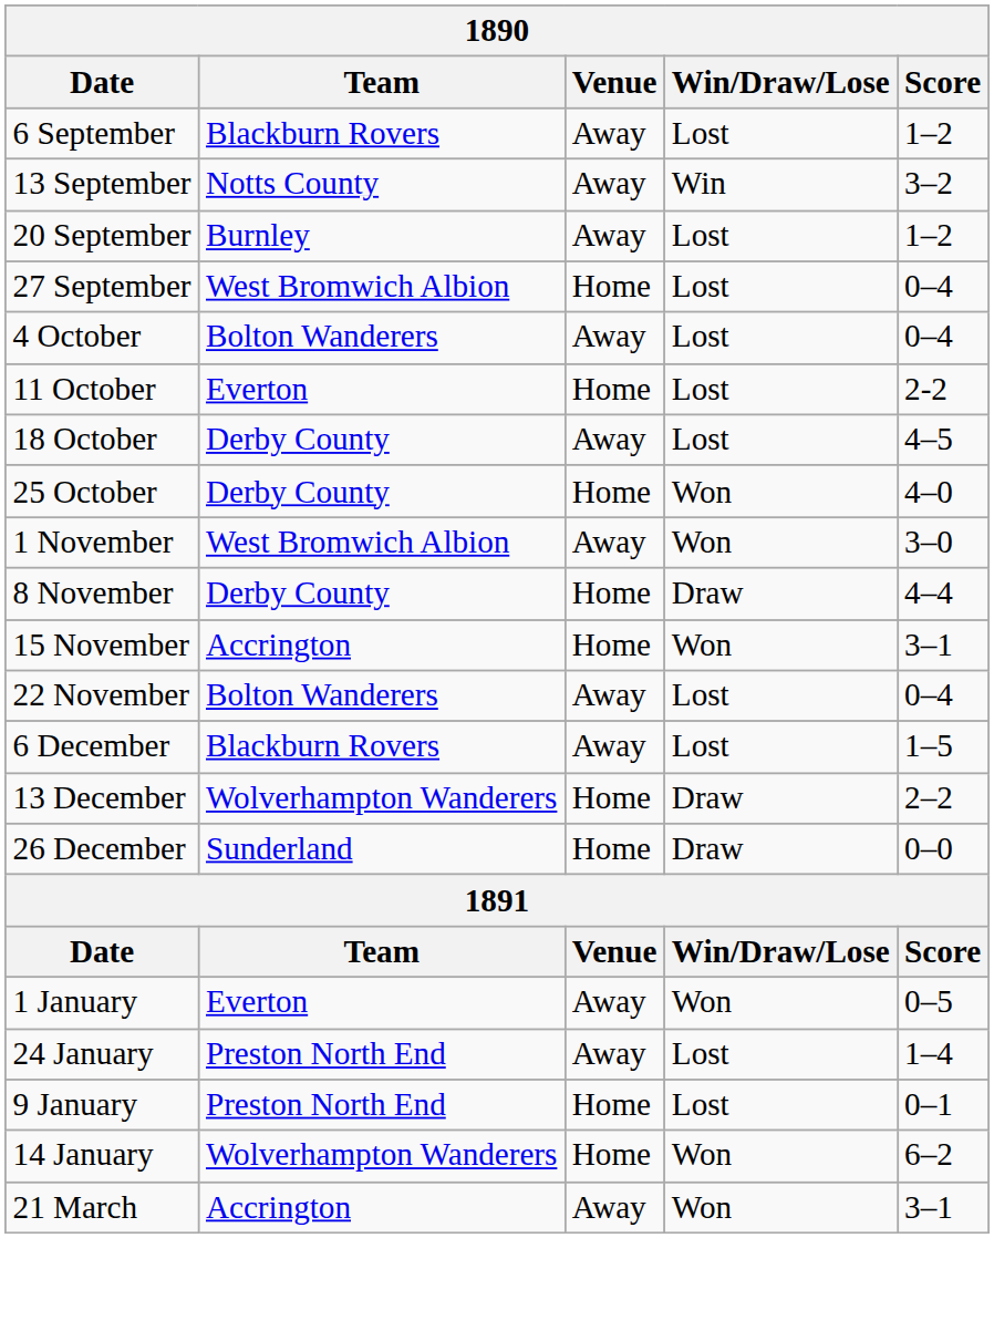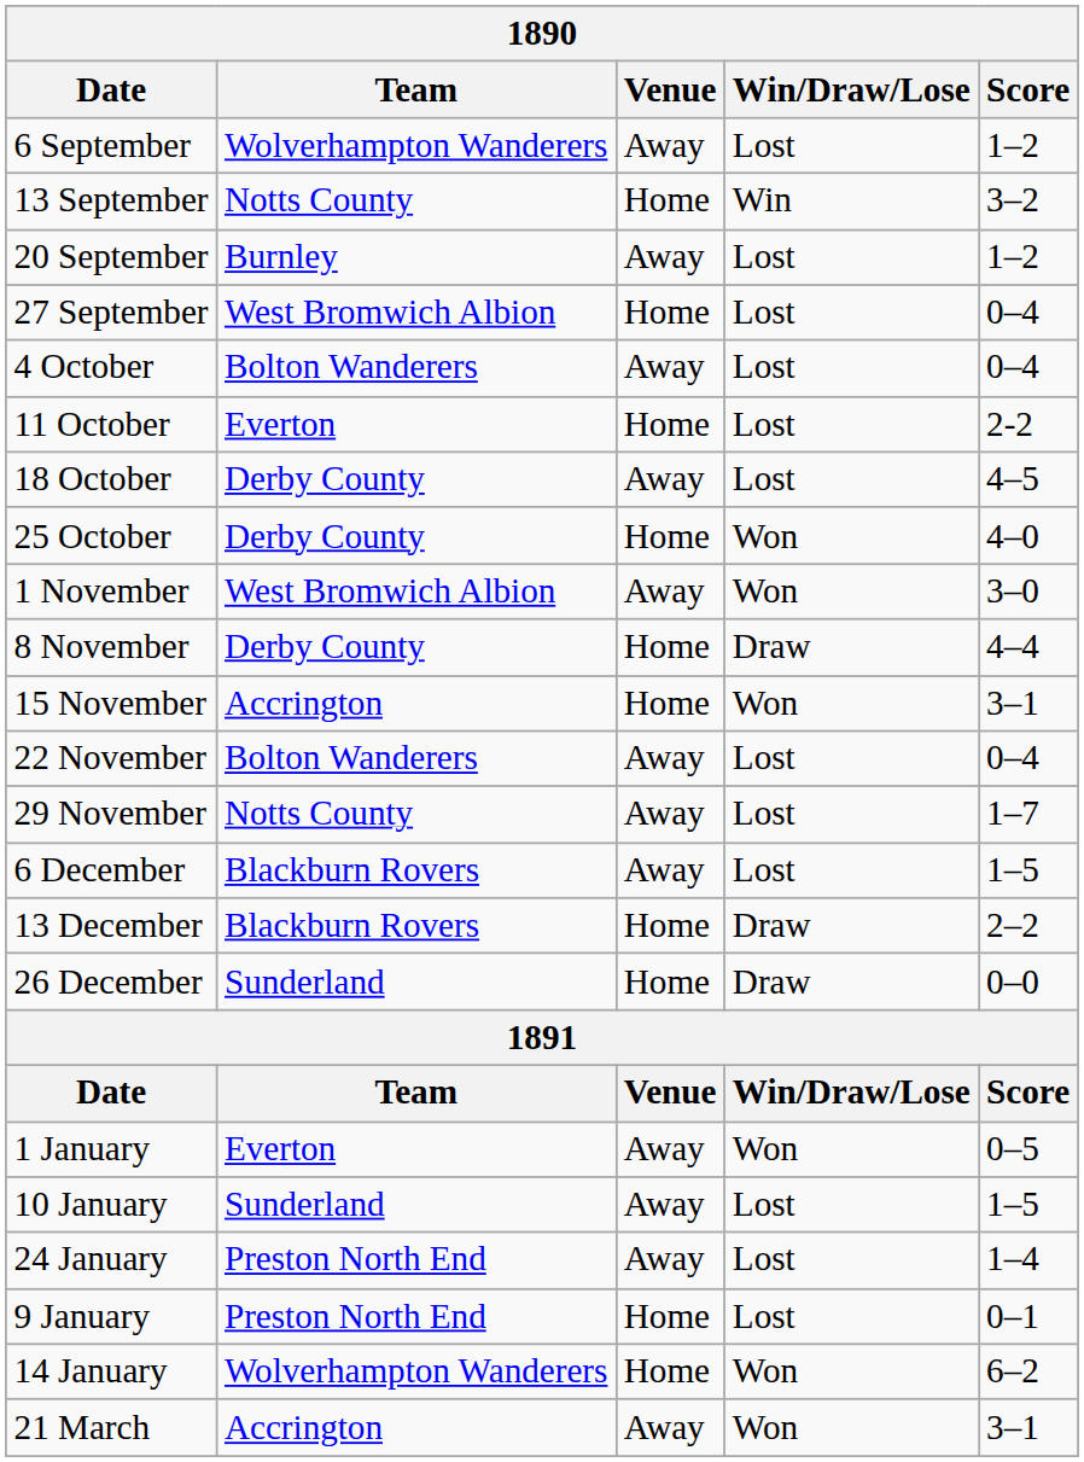 <table class="wikitable">
 <tr>
 <th colspan="5">1890</th>
 </tr>
 <tr>
 <th>Date</th>
 <th>Team</th>
 <th>Venue</th>
 <th>Win/Draw/Lose</th>
 <th>Score</th>
 </tr>
 <tr>
 <td>6 September</td>
-<td><a href='#'>Blackburn Rovers</a></td>
+<td><a href='#'>Wolverhampton Wanderers</a></td>
 <td>Away</td>
 <td>Lost</td>
 <td>1–2</td>
 </tr>
 <tr>
 <td>13 September</td>
 <td><a href='#'>Notts County</a></td>
-<td>Away</td>
+<td>Home</td>
 <td>Win</td>
 <td>3–2</td>
 </tr>
 <tr>
 <td>20 September</td>
 <td><a href='#'>Burnley</a></td>
 <td>Away</td>
 <td>Lost</td>
 <td>1–2</td>
 </tr>
 <tr>
 <td>27 September</td>
 <td><a href='#'>West Bromwich Albion</a></td>
 <td>Home</td>
 <td>Lost</td>
 <td>0–4</td>
 </tr>
 <tr>
 <td>4 October</td>
 <td><a href='#'>Bolton Wanderers</a></td>
 <td>Away</td>
 <td>Lost</td>
 <td>0–4</td>
 </tr>
 <tr>
 <td>11 October</td>
 <td><a href='#'>Everton</a></td>
 <td>Home</td>
 <td>Lost</td>
 <td>2-2</td>
 </tr>
 <tr>
 <td>18 October</td>
 <td><a href='#'>Derby County</a></td>
 <td>Away</td>
 <td>Lost</td>
 <td>4–5</td>
 </tr>
 <tr>
 <td>25 October</td>
 <td><a href='#'>Derby County</a></td>
 <td>Home</td>
 <td>Won</td>
 <td>4–0</td>
 </tr>
 <tr>
 <td>1 November</td>
 <td><a href='#'>West Bromwich Albion</a></td>
 <td>Away</td>
 <td>Won</td>
 <td>3–0</td>
 </tr>
 <tr>
 <td>8 November</td>
 <td><a href='#'>Derby County</a></td>
 <td>Home</td>
 <td>Draw</td>
 <td>4–4</td>
 </tr>
 <tr>
 <td>15 November</td>
 <td><a href='#'>Accrington</a></td>
 <td>Home</td>
 <td>Won</td>
 <td>3–1</td>
 </tr>
 <tr>
 <td>22 November</td>
 <td><a href='#'>Bolton Wanderers</a></td>
 <td>Away</td>
 <td>Lost</td>
 <td>0–4</td>
 </tr>
 <tr>
+<td>29 November</td>
+<td><a href='#'>Notts County</a></td>
+<td>Away</td>
+<td>Lost</td>
+<td>1–7</td>
+</tr>
+<tr>
 <td>6 December</td>
 <td><a href='#'>Blackburn Rovers</a></td>
 <td>Away</td>
 <td>Lost</td>
 <td>1–5</td>
 </tr>
 <tr>
 <td>13 December</td>
-<td><a href='#'>Wolverhampton Wanderers</a></td>
+<td><a href='#'>Blackburn Rovers</a></td>
 <td>Home</td>
 <td>Draw</td>
 <td>2–2</td>
 </tr>
 <tr>
 <td>26 December</td>
 <td><a href='#'>Sunderland</a></td>
 <td>Home</td>
 <td>Draw</td>
 <td>0–0</td>
 </tr>
 <tr>
 <th colspan="5">1891</th>
 </tr>
 <tr>
 <th>Date</th>
 <th>Team</th>
 <th>Venue</th>
 <th>Win/Draw/Lose</th>
 <th>Score</th>
 </tr>
 <tr>
 <td>1 January</td>
 <td><a href='#'>Everton</a></td>
 <td>Away</td>
 <td>Won</td>
 <td>0–5</td>
+</tr>
+<tr>
+<td>10 January</td>
+<td><a href='#'>Sunderland</a></td>
+<td>Away</td>
+<td>Lost</td>
+<td>1–5</td>
 </tr>
 <tr>
 <td>24 January</td>
 <td><a href='#'>Preston North End</a></td>
 <td>Away</td>
 <td>Lost</td>
 <td>1–4</td>
 </tr>
 <tr>
 <td>9 January</td>
 <td><a href='#'>Preston North End</a></td>
 <td>Home</td>
 <td>Lost</td>
 <td>0–1</td>
 </tr>
 <tr>
 <td>14 January</td>
 <td><a href='#'>Wolverhampton Wanderers</a></td>
 <td>Home</td>
 <td>Won</td>
 <td>6–2</td>
 </tr>
 <tr>
 <td>21 March</td>
 <td><a href='#'>Accrington</a></td>
 <td>Away</td>
 <td>Won</td>
 <td>3–1</td>
 </tr>
 </table>
